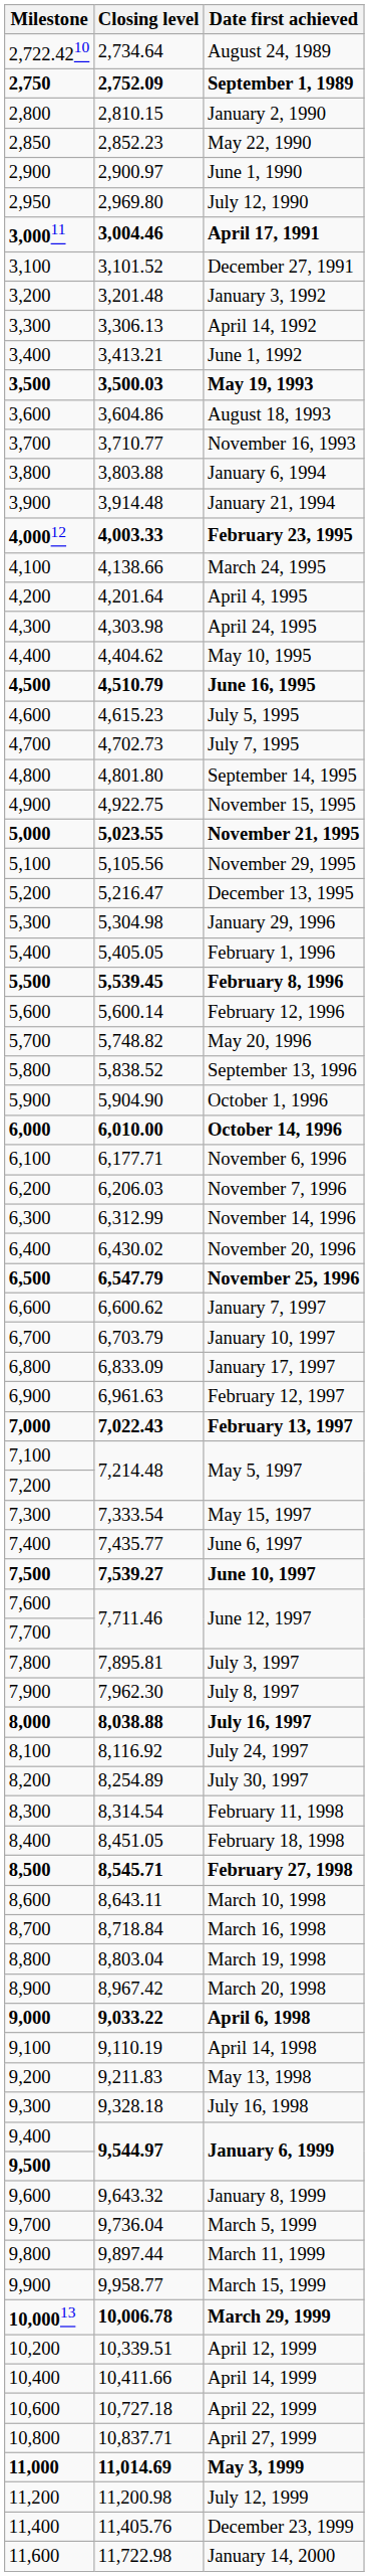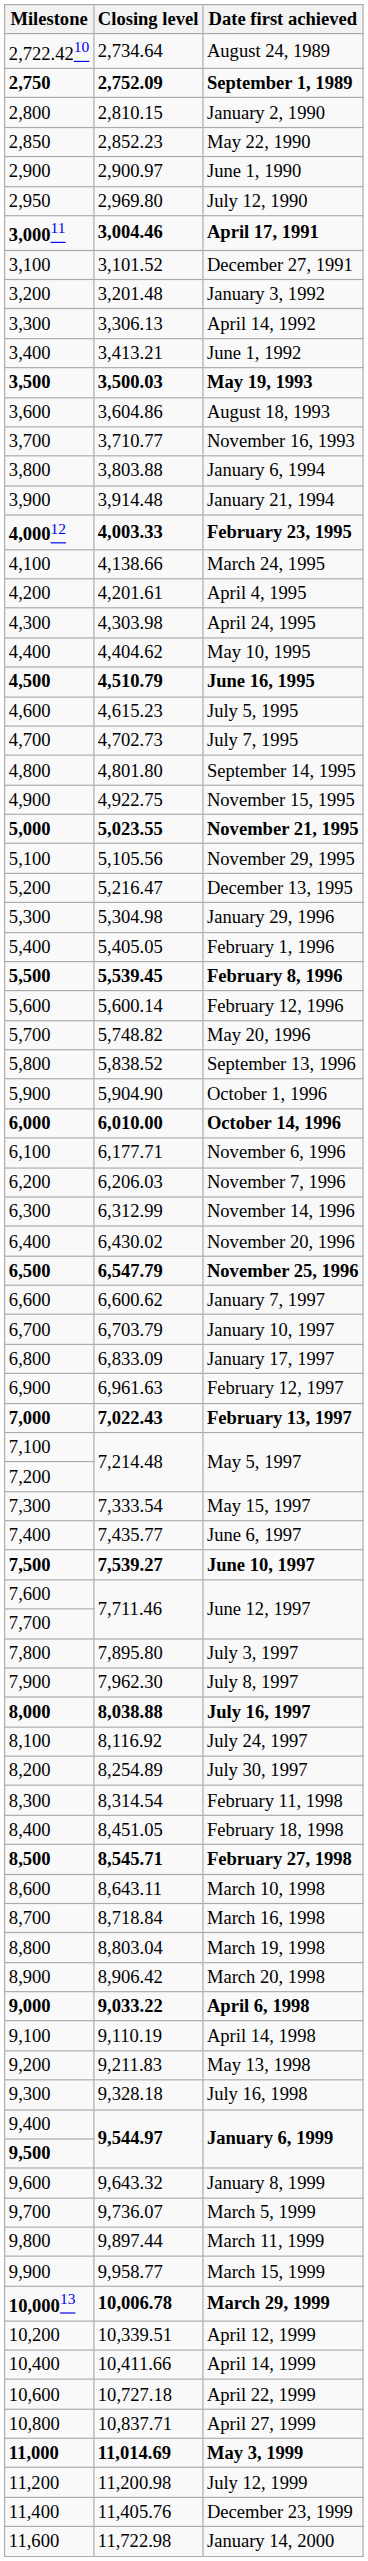 <table class="wikitable">
 <tr>
 <th>Milestone</th>
 <th>Closing level</th>
 <th>Date first achieved</th>
 </tr>
 <tr>
 <td>2,722.42<a href='#'><sup>10</sup></a></td>
 <td>2,734.64</td>
 <td>August 24, 1989</td>
 </tr>
 <tr>
 <td><strong>2,750</strong></td>
 <td><strong>2,752.09</strong></td>
 <td><strong>September 1, 1989</strong></td>
 </tr>
 <tr>
 <td>2,800</td>
 <td>2,810.15</td>
 <td>January 2, 1990</td>
 </tr>
 <tr>
 <td>2,850</td>
 <td>2,852.23</td>
 <td>May 22, 1990</td>
 </tr>
 <tr>
 <td>2,900</td>
 <td>2,900.97</td>
 <td>June 1, 1990</td>
 </tr>
 <tr>
 <td>2,950</td>
 <td>2,969.80</td>
 <td>July 12, 1990</td>
 </tr>
 <tr>
 <td><strong>3,000</strong><a href='#'><sup>11</sup></a></td>
 <td><strong>3,004.46</strong></td>
 <td><strong>April 17, 1991</strong></td>
 </tr>
 <tr>
 <td>3,100</td>
 <td>3,101.52</td>
 <td>December 27, 1991</td>
 </tr>
 <tr>
 <td>3,200</td>
 <td>3,201.48</td>
 <td>January 3, 1992</td>
 </tr>
 <tr>
 <td>3,300</td>
 <td>3,306.13</td>
 <td>April 14, 1992</td>
 </tr>
 <tr>
 <td>3,400</td>
 <td>3,413.21</td>
 <td>June 1, 1992</td>
 </tr>
 <tr>
 <td><strong>3,500</strong></td>
 <td><strong>3,500.03</strong></td>
 <td><strong>May 19, 1993</strong></td>
 </tr>
 <tr>
 <td>3,600</td>
 <td>3,604.86</td>
 <td>August 18, 1993</td>
 </tr>
 <tr>
 <td>3,700</td>
 <td>3,710.77</td>
 <td>November 16, 1993</td>
 </tr>
 <tr>
 <td>3,800</td>
 <td>3,803.88</td>
 <td>January 6, 1994</td>
 </tr>
 <tr>
 <td>3,900</td>
 <td>3,914.48</td>
 <td>January 21, 1994</td>
 </tr>
 <tr>
 <td><strong>4,000</strong><a href='#'><sup>12</sup></a></td>
 <td><strong>4,003.33</strong></td>
 <td><strong>February 23, 1995</strong></td>
 </tr>
 <tr>
 <td>4,100</td>
 <td>4,138.66</td>
 <td>March 24, 1995</td>
 </tr>
 <tr>
 <td>4,200</td>
-<td>4,201.64</td>
+<td>4,201.61</td>
 <td>April 4, 1995</td>
 </tr>
 <tr>
 <td>4,300</td>
 <td>4,303.98</td>
 <td>April 24, 1995</td>
 </tr>
 <tr>
 <td>4,400</td>
 <td>4,404.62</td>
 <td>May 10, 1995</td>
 </tr>
 <tr>
 <td><strong>4,500</strong></td>
 <td><strong>4,510.79</strong></td>
 <td><strong>June 16, 1995</strong></td>
 </tr>
 <tr>
 <td>4,600</td>
 <td>4,615.23</td>
 <td>July 5, 1995</td>
 </tr>
 <tr>
 <td>4,700</td>
 <td>4,702.73</td>
 <td>July 7, 1995</td>
 </tr>
 <tr>
 <td>4,800</td>
 <td>4,801.80</td>
 <td>September 14, 1995</td>
 </tr>
 <tr>
 <td>4,900</td>
 <td>4,922.75</td>
 <td>November 15, 1995</td>
 </tr>
 <tr>
 <td><strong>5,000</strong></td>
 <td><strong>5,023.55</strong></td>
 <td><strong>November 21, 1995</strong></td>
 </tr>
 <tr>
 <td>5,100</td>
 <td>5,105.56</td>
 <td>November 29, 1995</td>
 </tr>
 <tr>
 <td>5,200</td>
 <td>5,216.47</td>
 <td>December 13, 1995</td>
 </tr>
 <tr>
 <td>5,300</td>
 <td>5,304.98</td>
 <td>January 29, 1996</td>
 </tr>
 <tr>
 <td>5,400</td>
 <td>5,405.05</td>
 <td>February 1, 1996</td>
 </tr>
 <tr>
 <td><strong>5,500</strong></td>
 <td><strong>5,539.45</strong></td>
 <td><strong>February 8, 1996</strong></td>
 </tr>
 <tr>
 <td>5,600</td>
 <td>5,600.14</td>
 <td>February 12, 1996</td>
 </tr>
 <tr>
 <td>5,700</td>
 <td>5,748.82</td>
 <td>May 20, 1996</td>
 </tr>
 <tr>
 <td>5,800</td>
 <td>5,838.52</td>
 <td>September 13, 1996</td>
 </tr>
 <tr>
 <td>5,900</td>
 <td>5,904.90</td>
 <td>October 1, 1996</td>
 </tr>
 <tr>
 <td><strong>6,000</strong></td>
 <td><strong>6,010.00</strong></td>
 <td><strong>October 14, 1996</strong></td>
 </tr>
 <tr>
 <td>6,100</td>
 <td>6,177.71</td>
 <td>November 6, 1996</td>
 </tr>
 <tr>
 <td>6,200</td>
 <td>6,206.03</td>
 <td>November 7, 1996</td>
 </tr>
 <tr>
 <td>6,300</td>
 <td>6,312.99</td>
 <td>November 14, 1996</td>
 </tr>
 <tr>
 <td>6,400</td>
 <td>6,430.02</td>
 <td>November 20, 1996</td>
 </tr>
 <tr>
 <td><strong>6,500</strong></td>
 <td><strong>6,547.79</strong></td>
 <td><strong>November 25, 1996</strong></td>
 </tr>
 <tr>
 <td>6,600</td>
 <td>6,600.62</td>
 <td>January 7, 1997</td>
 </tr>
 <tr>
 <td>6,700</td>
 <td>6,703.79</td>
 <td>January 10, 1997</td>
 </tr>
 <tr>
 <td>6,800</td>
 <td>6,833.09</td>
 <td>January 17, 1997</td>
 </tr>
 <tr>
 <td>6,900</td>
 <td>6,961.63</td>
 <td>February 12, 1997</td>
 </tr>
 <tr>
 <td><strong>7,000</strong></td>
 <td><strong>7,022.43</strong></td>
 <td><strong>February 13, 1997</strong></td>
 </tr>
 <tr>
 <td>7,100</td>
 <td rowspan="2">7,214.48</td>
 <td rowspan="2">May 5, 1997</td>
 </tr>
 <tr>
 <td>7,200</td>
 </tr>
 <tr>
 <td>7,300</td>
 <td>7,333.54</td>
 <td>May 15, 1997</td>
 </tr>
 <tr>
 <td>7,400</td>
 <td>7,435.77</td>
 <td>June 6, 1997</td>
 </tr>
 <tr>
 <td><strong>7,500</strong></td>
 <td><strong>7,539.27</strong></td>
 <td><strong>June 10, 1997</strong></td>
 </tr>
 <tr>
 <td>7,600</td>
 <td rowspan="2">7,711.46</td>
 <td rowspan="2">June 12, 1997</td>
 </tr>
 <tr>
 <td>7,700</td>
 </tr>
 <tr>
 <td>7,800</td>
-<td>7,895.81</td>
+<td>7,895.80</td>
 <td>July 3, 1997</td>
 </tr>
 <tr>
 <td>7,900</td>
 <td>7,962.30</td>
 <td>July 8, 1997</td>
 </tr>
 <tr>
 <td><strong>8,000</strong></td>
 <td><strong>8,038.88</strong></td>
 <td><strong>July 16, 1997</strong></td>
 </tr>
 <tr>
 <td>8,100</td>
 <td>8,116.92</td>
 <td>July 24, 1997</td>
 </tr>
 <tr>
 <td>8,200</td>
 <td>8,254.89</td>
 <td>July 30, 1997</td>
 </tr>
 <tr>
 <td>8,300</td>
 <td>8,314.54</td>
 <td>February 11, 1998</td>
 </tr>
 <tr>
 <td>8,400</td>
 <td>8,451.05</td>
 <td>February 18, 1998</td>
 </tr>
 <tr>
 <td><strong>8,500</strong></td>
 <td><strong>8,545.71</strong></td>
 <td><strong>February 27, 1998</strong></td>
 </tr>
 <tr>
 <td>8,600</td>
 <td>8,643.11</td>
 <td>March 10, 1998</td>
 </tr>
 <tr>
 <td>8,700</td>
 <td>8,718.84</td>
 <td>March 16, 1998</td>
 </tr>
 <tr>
 <td>8,800</td>
 <td>8,803.04</td>
 <td>March 19, 1998</td>
 </tr>
 <tr>
 <td>8,900</td>
-<td>8,967.42</td>
+<td>8,906.42</td>
 <td>March 20, 1998</td>
 </tr>
 <tr>
 <td><strong>9,000</strong></td>
 <td><strong>9,033.22</strong></td>
 <td><strong>April 6, 1998</strong></td>
 </tr>
 <tr>
 <td>9,100</td>
 <td>9,110.19</td>
 <td>April 14, 1998</td>
 </tr>
 <tr>
 <td>9,200</td>
 <td>9,211.83</td>
 <td>May 13, 1998</td>
 </tr>
 <tr>
 <td>9,300</td>
 <td>9,328.18</td>
 <td>July 16, 1998</td>
 </tr>
 <tr>
 <td>9,400</td>
 <td rowspan="2"><strong>9,544.97</strong></td>
 <td rowspan="2"><strong>January 6, 1999</strong></td>
 </tr>
 <tr>
 <td><strong>9,500</strong></td>
 </tr>
 <tr>
 <td>9,600</td>
 <td>9,643.32</td>
 <td>January 8, 1999</td>
 </tr>
 <tr>
 <td>9,700</td>
-<td>9,736.04</td>
+<td>9,736.07</td>
 <td>March 5, 1999</td>
 </tr>
 <tr>
 <td>9,800</td>
 <td>9,897.44</td>
 <td>March 11, 1999</td>
 </tr>
 <tr>
 <td>9,900</td>
 <td>9,958.77</td>
 <td>March 15, 1999</td>
 </tr>
 <tr>
 <td><strong>10,000</strong><a href='#'><sup>13</sup></a></td>
 <td><strong>10,006.78</strong></td>
 <td><strong>March 29, 1999</strong></td>
 </tr>
 <tr>
 <td>10,200</td>
 <td>10,339.51</td>
 <td>April 12, 1999</td>
 </tr>
 <tr>
 <td>10,400</td>
 <td>10,411.66</td>
 <td>April 14, 1999</td>
 </tr>
 <tr>
 <td>10,600</td>
 <td>10,727.18</td>
 <td>April 22, 1999</td>
 </tr>
 <tr>
 <td>10,800</td>
 <td>10,837.71</td>
 <td>April 27, 1999</td>
 </tr>
 <tr>
 <td><strong>11,000</strong></td>
 <td><strong>11,014.69</strong></td>
 <td><strong>May 3, 1999</strong></td>
 </tr>
 <tr>
 <td>11,200</td>
 <td>11,200.98</td>
 <td>July 12, 1999</td>
 </tr>
 <tr>
 <td>11,400</td>
 <td>11,405.76</td>
 <td>December 23, 1999</td>
 </tr>
 <tr>
 <td>11,600</td>
 <td>11,722.98</td>
 <td>January 14, 2000</td>
 </tr>
 </table>
